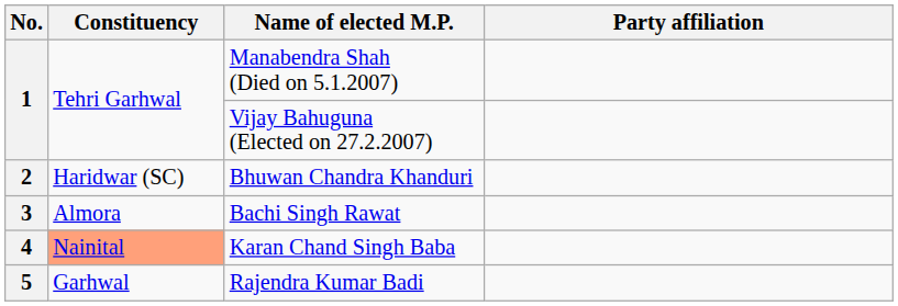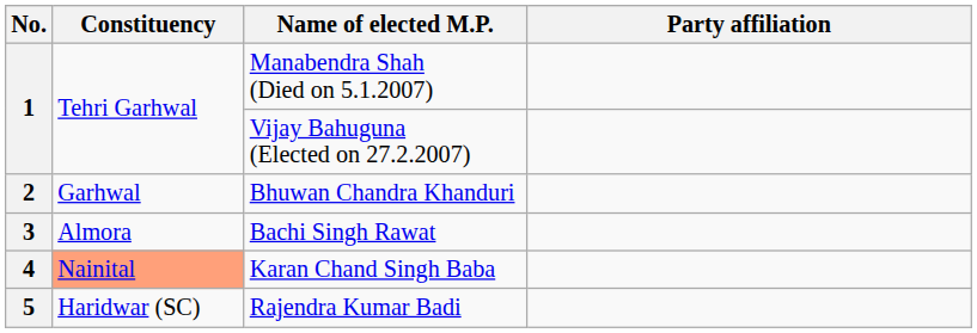 <table class="wikitable">
 <tr style="background:#ccc; text-align:center;">
 <th>No.</th>
 <th style="width:120px">Constituency</th>
 <th style="width:180px">Name of elected M.P.</th>
 <th colspan="2" style="width:18em">Party affiliation</th>
 </tr>
 <tr>
 <th rowspan="2">1</th>
 <td rowspan="2"><a href='#'>Tehri Garhwal</a></td>
 <td><a href='#'>Manabendra Shah</a><br>(Died on 5.1.2007)</td>
 <td></td>
 </tr>
 <tr>
 <td><a href='#'>Vijay Bahuguna</a><br>(Elected on 27.2.2007)</td>
 <td></td>
 </tr>
 <tr>
 <th>2</th>
-<td><a href='#'>Haridwar</a> (SC)</td>
+<td><a href='#'>Garhwal</a></td>
 <td><a href='#'>Bhuwan Chandra Khanduri</a></td>
 <td></td>
 </tr>
 <tr>
 <th>3</th>
 <td><a href='#'>Almora</a></td>
 <td><a href='#'>Bachi Singh Rawat</a></td>
 </tr>
 <tr>
 <th>4</th>
 <td style="background: lightsalmon;"><a href='#'>Nainital</a></td>
 <td><a href='#'>Karan Chand Singh Baba</a></td>
 <td></td>
 </tr>
 <tr>
 <th>5</th>
-<td><a href='#'>Garhwal</a></td>
+<td><a href='#'>Haridwar</a> (SC)</td>
 <td><a href='#'>Rajendra Kumar Badi</a></td>
 <td></td>
 </tr>
 </table>
